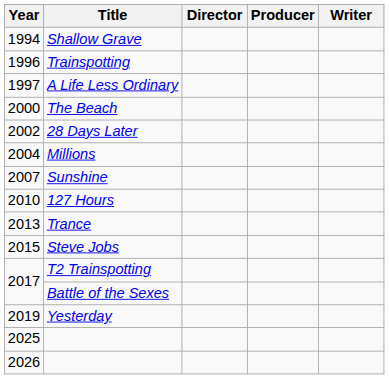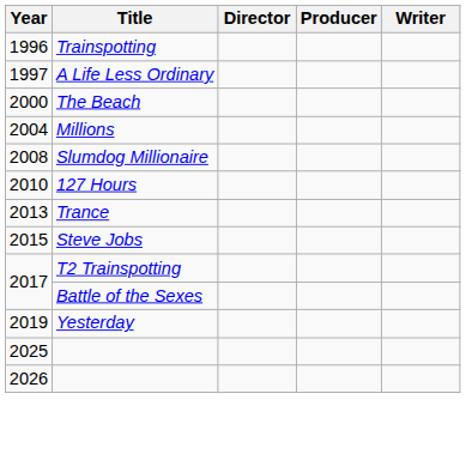 <table class="wikitable">
 <tr>
 <th>Year</th>
 <th>Title</th>
 <th width="65">Director</th>
 <th width="65">Producer</th>
 <th width="65">Writer</th>
-</tr>
-<tr>
-<td>1994</td>
-<td><em><a href='#'>Shallow Grave</a></em></td>
-<td></td>
-<td></td>
-<td></td>
 </tr>
 <tr>
 <td>1996</td>
 <td><em><a href='#'>Trainspotting</a></em></td>
 <td></td>
 <td></td>
 <td></td>
 </tr>
 <tr>
 <td>1997</td>
 <td><em><a href='#'>A Life Less Ordinary</a></em></td>
 <td></td>
 <td></td>
 <td></td>
 </tr>
 <tr>
 <td>2000</td>
 <td><em><a href='#'>The Beach</a></em></td>
 <td></td>
 <td></td>
 <td></td>
 </tr>
 <tr>
-<td>2002</td>
-<td><em><a href='#'>28 Days Later</a></em></td>
-<td></td>
-<td></td>
-<td></td>
-</tr>
-<tr>
 <td>2004</td>
 <td><em><a href='#'>Millions</a></em></td>
 <td></td>
 <td></td>
 <td></td>
 </tr>
 <tr>
-<td>2007</td>
-<td><em><a href='#'>Sunshine</a></em></td>
+<td>2008</td>
+<td><em><a href='#'>Slumdog Millionaire</a></em></td>
 <td></td>
 <td></td>
 <td></td>
 </tr>
 <tr>
 <td>2010</td>
 <td><em><a href='#'>127 Hours</a></em></td>
 <td></td>
 <td></td>
 <td></td>
 </tr>
 <tr>
 <td>2013</td>
 <td><em><a href='#'>Trance</a></em></td>
 <td></td>
 <td></td>
 <td></td>
 </tr>
 <tr>
 <td>2015</td>
 <td><em><a href='#'>Steve Jobs</a></em></td>
 <td></td>
 <td></td>
 <td></td>
 </tr>
 <tr>
 <td rowspan="2">2017</td>
 <td><em><a href='#'>T2 Trainspotting</a></em></td>
 <td></td>
 <td></td>
 <td></td>
 </tr>
 <tr>
 <td><em><a href='#'>Battle of the Sexes</a></em></td>
 <td></td>
 <td></td>
 <td></td>
 </tr>
 <tr>
 <td>2019</td>
 <td><em><a href='#'>Yesterday</a></em></td>
 <td></td>
 <td></td>
 <td></td>
 </tr>
 <tr>
 <td>2025</td>
 <td></td>
 <td></td>
 <td></td>
 <td></td>
 </tr>
 <tr>
 <td>2026</td>
 <td></td>
 <td></td>
 <td></td>
 <td></td>
 </tr>
 </table>
